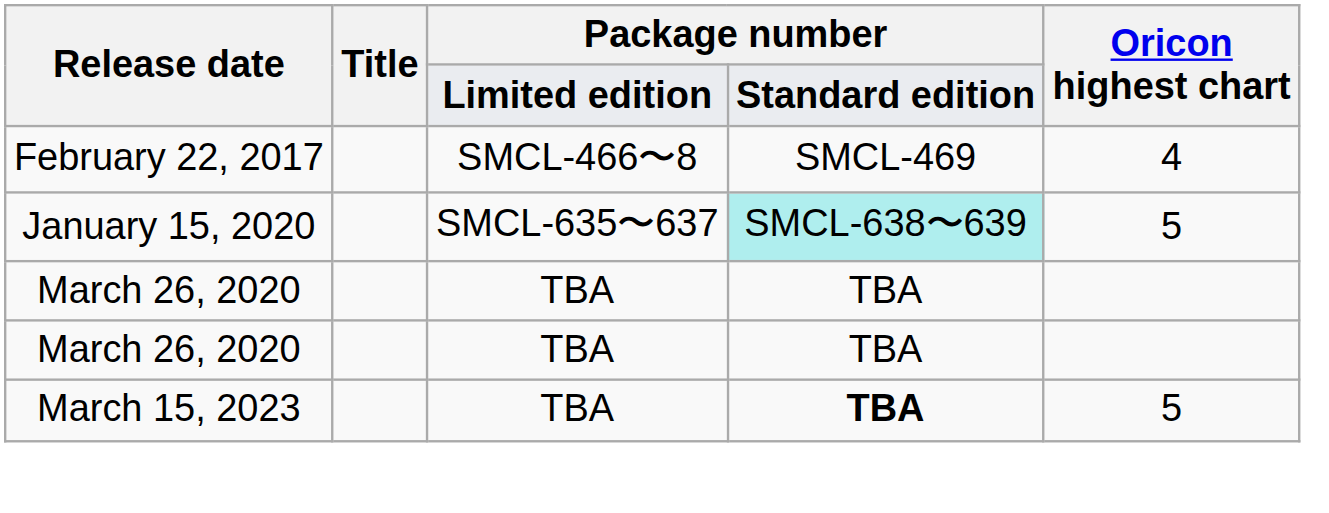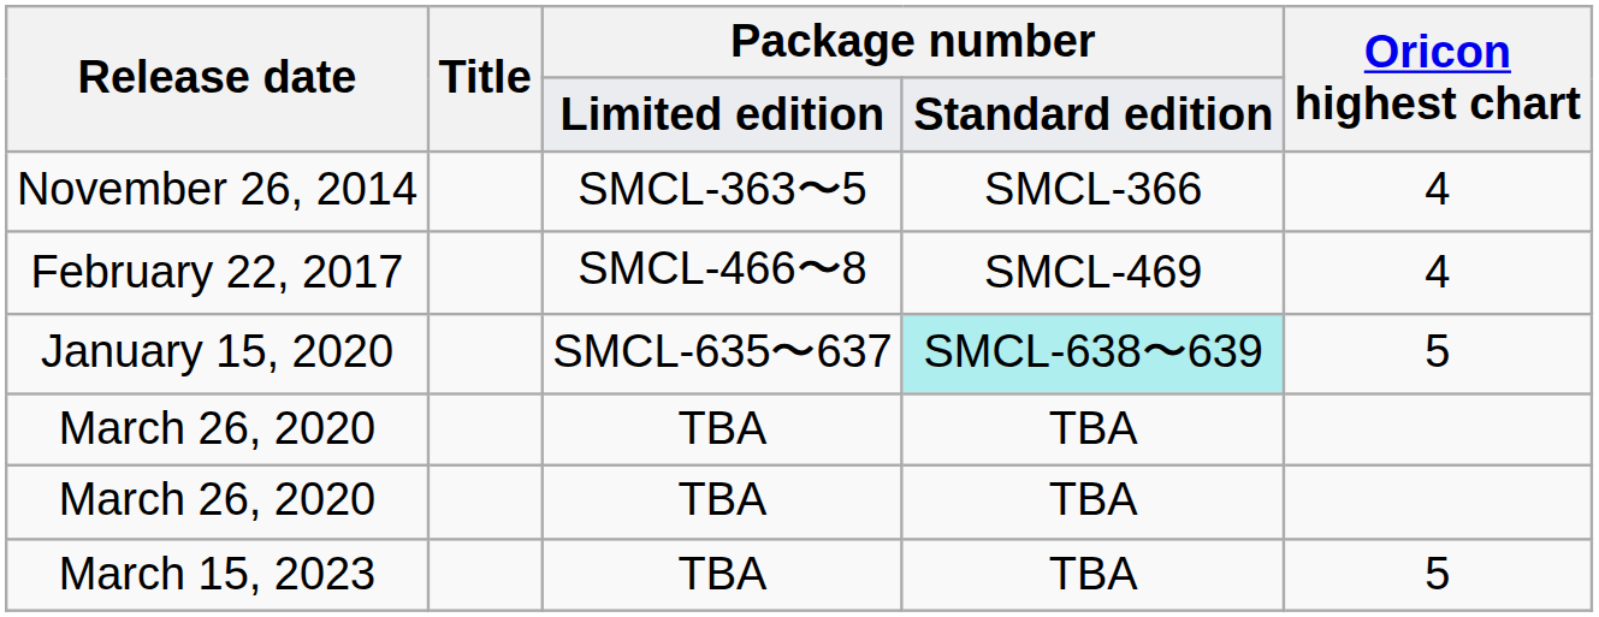 <table class="wikitable" style="text-align: center;">
 <tr>
 <th rowspan=2>Release date</th>
 <th rowspan=2>Title</th>
 <th colspan=2>Package number</th>
 <th rowspan=2><a href='#'>Oricon</a><br>highest chart</th>
 </tr>
 <tr style="background: #eaecf0; font-weight: bold;">
 <td>Limited edition</td>
 <td>Standard edition</td>
+</tr>
+<tr>
+<td>November 26, 2014</td>
+<td></td>
+<td>SMCL-363〜5</td>
+<td>SMCL-366</td>
+<td>4</td>
 </tr>
 <tr>
 <td>February 22, 2017</td>
 <td></td>
 <td>SMCL-466〜8</td>
 <td>SMCL-469</td>
 <td>4</td>
 </tr>
 <tr>
 <td>January 15, 2020</td>
 <td></td>
 <td>SMCL-635〜637</td>
 <td style="background: paleturquoise;">SMCL-638〜639</td>
 <td>5</td>
 </tr>
 <tr>
 <td>March 26, 2020</td>
 <td></td>
 <td>TBA</td>
 <td>TBA</td>
 <td></td>
 </tr>
 <tr>
 <td>March 26, 2020</td>
 <td></td>
 <td>TBA</td>
 <td>TBA</td>
 <td></td>
 </tr>
 <tr>
 <td>March 15, 2023</td>
 <td></td>
 <td>TBA</td>
-<td><strong>TBA</strong></td>
+<td>TBA</td>
 <td>5</td>
 </tr>
 </table>
